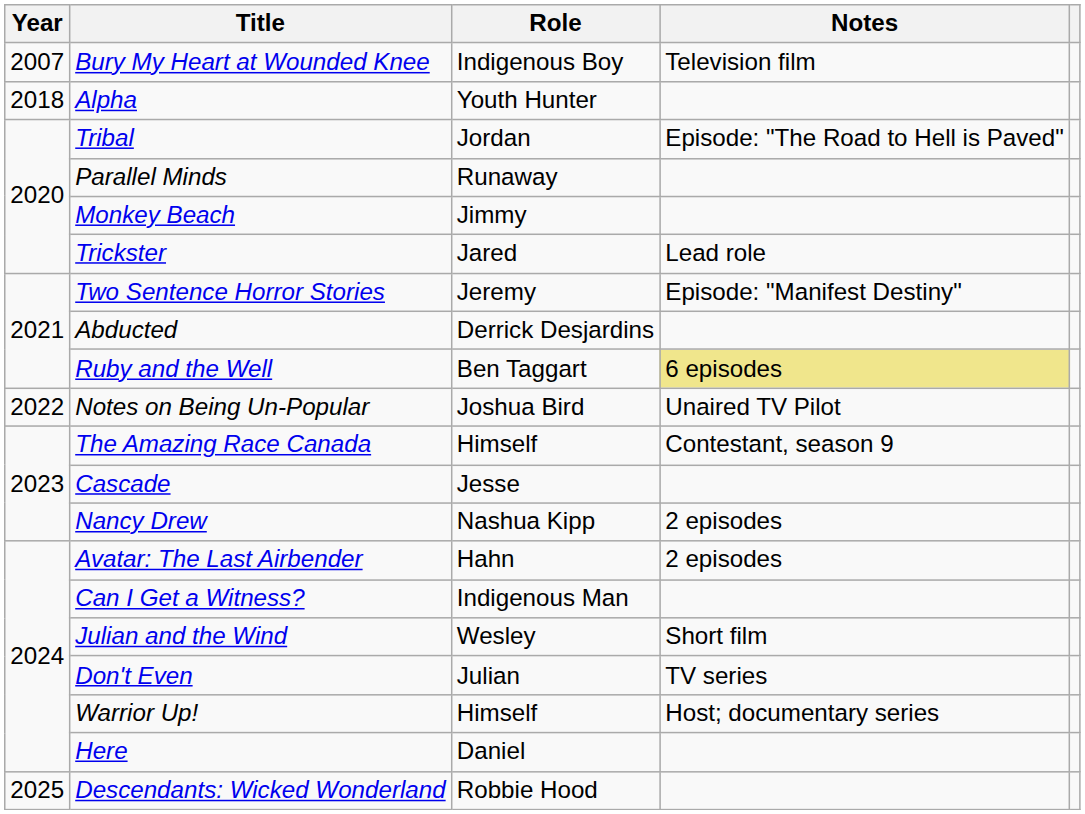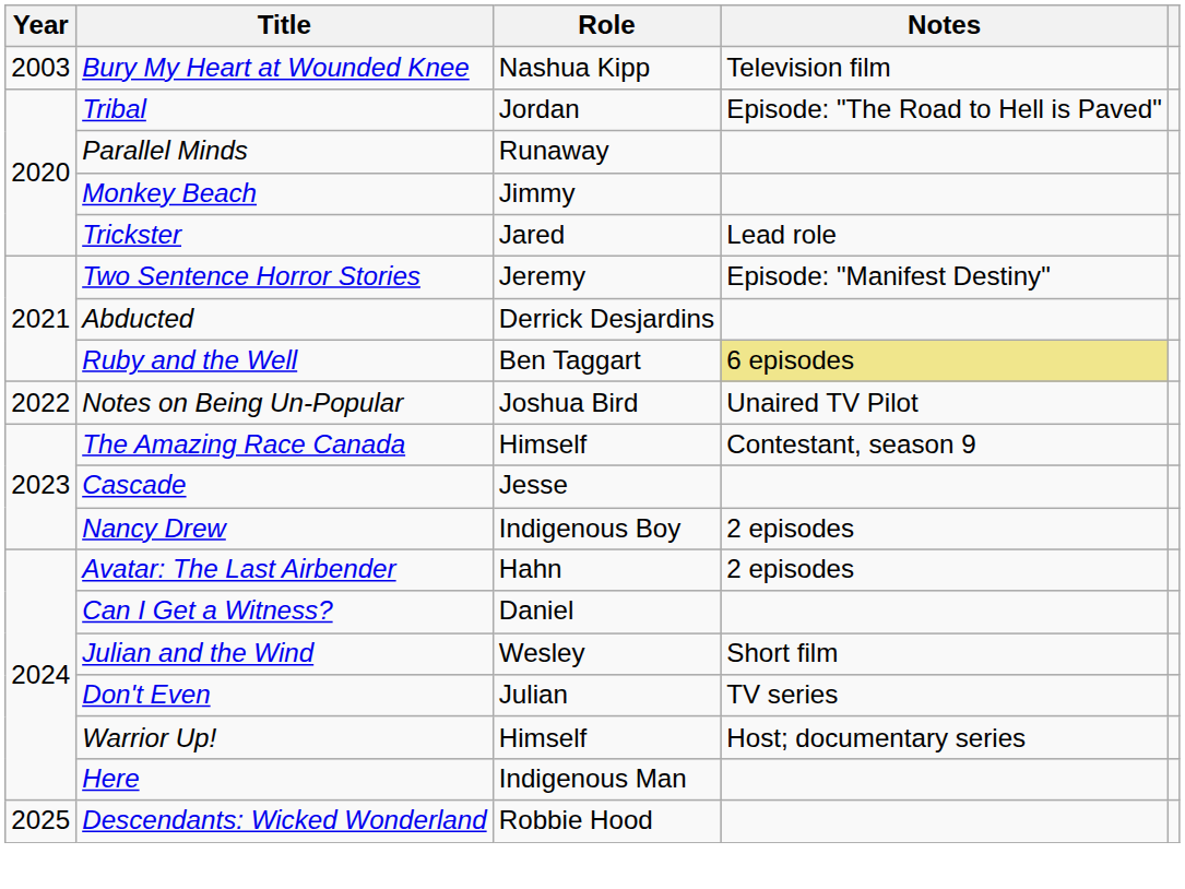 <table class="wikitable sortable">
 <tr>
 <th>Year</th>
 <th>Title</th>
 <th>Role</th>
 <th class="unsortable">Notes</th>
 <th class="unsortable"></th>
 </tr>
 <tr>
-<td>2007</td>
+<td>2003</td>
 <td><em><a href='#'>Bury My Heart at Wounded Knee</a></em></td>
-<td>Indigenous Boy</td>
+<td>Nashua Kipp</td>
 <td>Television film</td>
-<td></td>
-</tr>
-<tr>
-<td>2018</td>
-<td><em><a href='#'>Alpha</a></em></td>
-<td>Youth Hunter</td>
-<td></td>
 <td></td>
 </tr>
 <tr>
 <td rowspan=4>2020</td>
 <td><em><a href='#'>Tribal</a></em></td>
 <td>Jordan</td>
 <td>Episode: "The Road to Hell is Paved"</td>
 <td></td>
 </tr>
 <tr>
 <td><em>Parallel Minds</em></td>
 <td>Runaway</td>
 <td></td>
 <td></td>
 </tr>
 <tr>
 <td><em><a href='#'>Monkey Beach</a></em></td>
 <td>Jimmy</td>
 <td></td>
 <td></td>
 </tr>
 <tr>
 <td><em><a href='#'>Trickster</a></em></td>
 <td>Jared</td>
 <td>Lead role</td>
 <td></td>
 </tr>
 <tr>
 <td rowspan=3>2021</td>
 <td><em><a href='#'>Two Sentence Horror Stories</a></em></td>
 <td>Jeremy</td>
 <td>Episode: "Manifest Destiny"</td>
 <td></td>
 </tr>
 <tr>
 <td><em>Abducted</em></td>
 <td>Derrick Desjardins</td>
 <td></td>
 <td></td>
 </tr>
 <tr>
 <td><em><a href='#'>Ruby and the Well</a></em></td>
 <td>Ben Taggart</td>
 <td style="background: khaki;">6 episodes</td>
 <td></td>
 </tr>
 <tr>
 <td>2022</td>
 <td><em>Notes on Being Un-Popular</em></td>
 <td>Joshua Bird</td>
 <td>Unaired TV Pilot</td>
 <td></td>
 </tr>
 <tr>
 <td rowspan=3>2023</td>
 <td data-sort-value="Amazing Race Canada, The"><em><a href='#'>The Amazing Race Canada</a></em></td>
 <td>Himself</td>
 <td>Contestant, season 9</td>
 <td></td>
 </tr>
 <tr>
 <td><em><a href='#'>Cascade</a></em></td>
 <td>Jesse</td>
 <td></td>
 <td></td>
 </tr>
 <tr>
 <td><em><a href='#'>Nancy Drew</a></em></td>
-<td>Nashua Kipp</td>
+<td>Indigenous Boy</td>
 <td>2 episodes</td>
 <td></td>
 </tr>
 <tr>
 <td rowspan=6>2024</td>
 <td><em><a href='#'>Avatar: The Last Airbender</a></em></td>
 <td>Hahn</td>
 <td>2 episodes</td>
 <td></td>
 </tr>
 <tr>
 <td><em><a href='#'>Can I Get a Witness?</a></em></td>
-<td>Indigenous Man</td>
+<td>Daniel</td>
 <td></td>
 </tr>
 <tr>
 <td><em><a href='#'>Julian and the Wind</a></em></td>
 <td>Wesley</td>
 <td>Short film</td>
 <td></td>
 </tr>
 <tr>
 <td><em><a href='#'>Don't Even</a></em></td>
 <td>Julian</td>
 <td>TV series</td>
 <td></td>
 </tr>
 <tr>
 <td><em>Warrior Up!</em></td>
 <td>Himself</td>
 <td>Host; documentary series</td>
 <td></td>
 </tr>
 <tr>
 <td><em><a href='#'>Here</a></em></td>
-<td>Daniel</td>
+<td>Indigenous Man</td>
 <td></td>
 <td></td>
 </tr>
 <tr>
 <td>2025</td>
 <td><em><a href='#'>Descendants: Wicked Wonderland</a></em></td>
 <td>Robbie Hood</td>
 <td></td>
 <td></td>
 </tr>
 </table>
